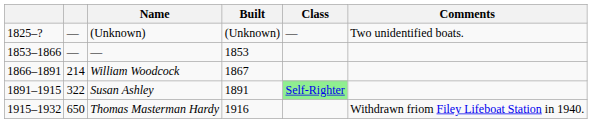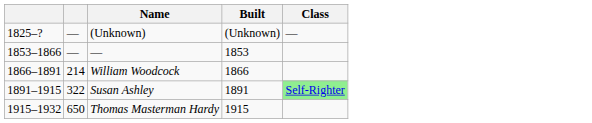 <table class="wikitable sortable">
 <tr>
 <th></th>
 <th></th>
 <th>Name</th>
 <th>Built</th>
 <th>Class</th>
-<th class=unsortable>Comments</th>
 </tr>
 <tr>
 <td>1825–?</td>
 <td>—</td>
 <td>(Unknown)</td>
 <td>(Unknown)</td>
 <td>—</td>
-<td>Two unidentified boats.</td>
 </tr>
 <tr>
 <td>1853–1866</td>
 <td>—</td>
 <td>—</td>
 <td>1853</td>
 <td></td>
-<td></td>
 </tr>
 <tr>
 <td>1866–1891</td>
 <td>214</td>
 <td><em>William Woodcock</em></td>
-<td>1867</td>
-<td></td>
+<td>1866</td>
 <td></td>
 </tr>
 <tr>
 <td>1891–1915</td>
 <td>322</td>
 <td><em>Susan Ashley</em></td>
 <td>1891</td>
 <td style="background: lightgreen;"><a href='#'>Self-Righter</a></td>
-<td></td>
 </tr>
 <tr>
 <td>1915–1932</td>
 <td>650</td>
 <td><em>Thomas Masterman Hardy</em></td>
-<td>1916</td>
+<td>1915</td>
 <td></td>
-<td>Withdrawn friom <a href='#'>Filey Lifeboat Station</a> in 1940.</td>
 </tr>
 </table>
